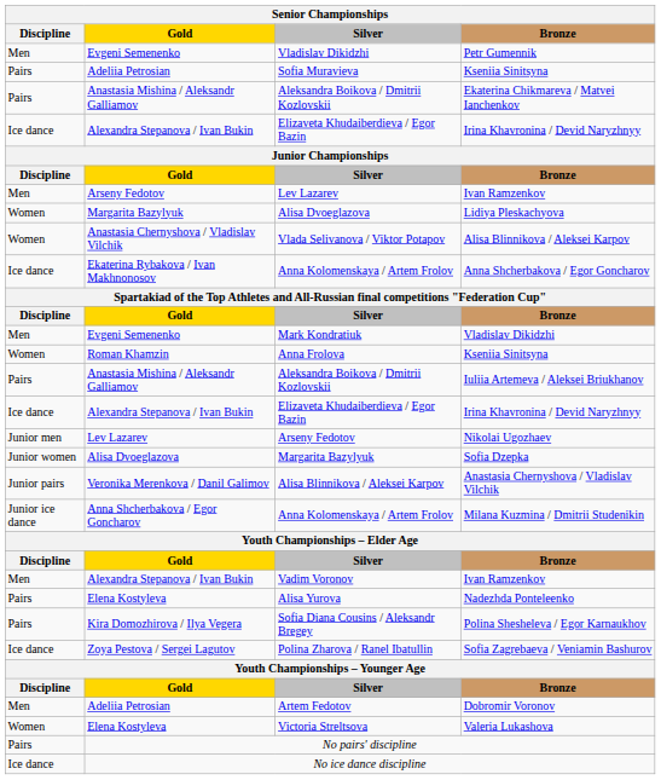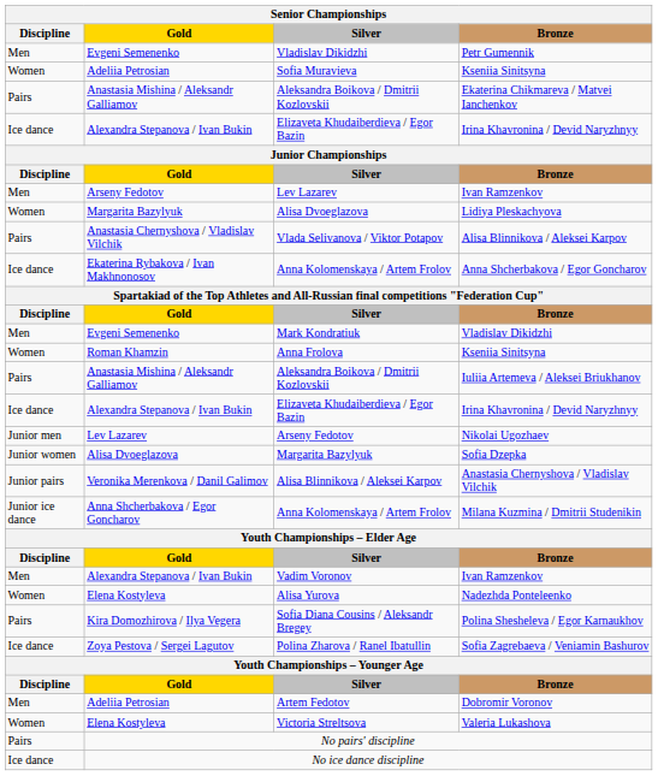 <table class="wikitable">
 <tr>
 <th colspan=4>Senior Championships</th>
 </tr>
 <tr>
 <th>Discipline</th>
 <td align=center bgcolor=gold><strong>Gold</strong></td>
 <td align=center bgcolor=silver><strong>Silver</strong></td>
 <td align=center bgcolor=cc9966><strong>Bronze</strong></td>
 </tr>
 <tr>
 <td>Men</td>
 <td><a href='#'>Evgeni Semenenko</a></td>
 <td><a href='#'>Vladislav Dikidzhi</a></td>
 <td><a href='#'>Petr Gumennik</a></td>
 </tr>
 <tr>
-<td>Pairs</td>
+<td>Women</td>
 <td><a href='#'>Adeliia Petrosian</a></td>
 <td><a href='#'>Sofia Muravieva</a></td>
 <td><a href='#'>Kseniia Sinitsyna</a></td>
 </tr>
 <tr>
 <td>Pairs</td>
 <td><a href='#'>Anastasia Mishina</a> / <a href='#'>Aleksandr Galliamov</a></td>
 <td><a href='#'>Aleksandra Boikova</a> / <a href='#'>Dmitrii Kozlovskii</a></td>
 <td><a href='#'>Ekaterina Chikmareva</a> / <a href='#'>Matvei Ianchenkov</a></td>
 </tr>
 <tr>
 <td>Ice dance</td>
 <td><a href='#'>Alexandra Stepanova</a> / <a href='#'>Ivan Bukin</a></td>
 <td><a href='#'>Elizaveta Khudaiberdieva</a> / <a href='#'>Egor Bazin</a></td>
 <td><a href='#'>Irina Khavronina</a> / <a href='#'>Devid Naryzhnyy</a></td>
 </tr>
 <tr>
 <th colspan=4>Junior Championships</th>
 </tr>
 <tr>
 <th>Discipline</th>
 <td align=center bgcolor=gold><strong>Gold</strong></td>
 <td align=center bgcolor=silver><strong>Silver</strong></td>
 <td align=center bgcolor=cc9966><strong>Bronze</strong></td>
 </tr>
 <tr>
 <td>Men</td>
 <td><a href='#'>Arseny Fedotov</a></td>
 <td><a href='#'>Lev Lazarev</a></td>
 <td><a href='#'>Ivan Ramzenkov</a></td>
 </tr>
 <tr>
 <td>Women</td>
 <td><a href='#'>Margarita Bazylyuk</a></td>
 <td><a href='#'>Alisa Dvoeglazova</a></td>
 <td><a href='#'>Lidiya Pleskachyova</a></td>
 </tr>
 <tr>
-<td>Women</td>
+<td>Pairs</td>
 <td><a href='#'>Anastasia Chernyshova</a> / <a href='#'>Vladislav Vilchik</a></td>
 <td><a href='#'>Vlada Selivanova</a> / <a href='#'>Viktor Potapov</a></td>
 <td><a href='#'>Alisa Blinnikova</a> / <a href='#'>Aleksei Karpov</a></td>
 </tr>
 <tr>
 <td>Ice dance</td>
 <td><a href='#'>Ekaterina Rybakova</a> / <a href='#'>Ivan Makhnonosov</a></td>
 <td><a href='#'>Anna Kolomenskaya</a> / <a href='#'>Artem Frolov</a></td>
 <td><a href='#'>Anna Shcherbakova</a> / <a href='#'>Egor Goncharov</a></td>
 </tr>
 <tr>
 <th colspan=4>Spartakiad of the Top Athletes and All-Russian final competitions "Federation Cup"</th>
 </tr>
 <tr>
 <th>Discipline</th>
 <td align=center bgcolor=gold><strong>Gold</strong></td>
 <td align=center bgcolor=silver><strong>Silver</strong></td>
 <td align=center bgcolor=cc9966><strong>Bronze</strong></td>
 </tr>
 <tr>
 <td>Men</td>
 <td><a href='#'>Evgeni Semenenko</a></td>
 <td><a href='#'>Mark Kondratiuk</a></td>
 <td><a href='#'>Vladislav Dikidzhi</a></td>
 </tr>
 <tr>
 <td>Women</td>
 <td><a href='#'>Roman Khamzin</a></td>
 <td><a href='#'>Anna Frolova</a></td>
 <td><a href='#'>Kseniia Sinitsyna</a></td>
 </tr>
 <tr>
 <td>Pairs</td>
 <td><a href='#'>Anastasia Mishina</a> / <a href='#'>Aleksandr Galliamov</a></td>
 <td><a href='#'>Aleksandra Boikova</a> / <a href='#'>Dmitrii Kozlovskii</a></td>
 <td><a href='#'>Iuliia Artemeva</a> / <a href='#'>Aleksei Briukhanov</a></td>
 </tr>
 <tr>
 <td>Ice dance</td>
 <td><a href='#'>Alexandra Stepanova</a> / <a href='#'>Ivan Bukin</a></td>
 <td><a href='#'>Elizaveta Khudaiberdieva</a> / <a href='#'>Egor Bazin</a></td>
 <td><a href='#'>Irina Khavronina</a> / <a href='#'>Devid Naryzhnyy</a></td>
 </tr>
 <tr>
 <td>Junior men</td>
 <td><a href='#'>Lev Lazarev</a></td>
 <td><a href='#'>Arseny Fedotov</a></td>
 <td><a href='#'>Nikolai Ugozhaev</a></td>
 </tr>
 <tr>
 <td>Junior women</td>
 <td><a href='#'>Alisa Dvoeglazova</a></td>
 <td><a href='#'>Margarita Bazylyuk</a></td>
 <td><a href='#'>Sofia Dzepka</a></td>
 </tr>
 <tr>
 <td>Junior pairs</td>
 <td><a href='#'>Veronika Merenkova</a> / <a href='#'>Danil Galimov</a></td>
 <td><a href='#'>Alisa Blinnikova</a> / <a href='#'>Aleksei Karpov</a></td>
 <td><a href='#'>Anastasia Chernyshova</a> / <a href='#'>Vladislav Vilchik</a></td>
 </tr>
 <tr>
 <td>Junior ice dance</td>
 <td><a href='#'>Anna Shcherbakova</a> / <a href='#'>Egor Goncharov</a></td>
 <td><a href='#'>Anna Kolomenskaya</a> / <a href='#'>Artem Frolov</a></td>
 <td><a href='#'>Milana Kuzmina</a> / <a href='#'>Dmitrii Studenikin</a></td>
 </tr>
 <tr>
 <th colspan=4>Youth Championships – Elder Age</th>
 </tr>
 <tr>
 <th>Discipline</th>
 <td align=center bgcolor=gold><strong>Gold</strong></td>
 <td align=center bgcolor=silver><strong>Silver</strong></td>
 <td align=center bgcolor=cc9966><strong>Bronze</strong></td>
 </tr>
 <tr>
 <td>Men</td>
 <td><a href='#'>Alexandra Stepanova</a> / <a href='#'>Ivan Bukin</a></td>
 <td><a href='#'>Vadim Voronov</a></td>
 <td><a href='#'>Ivan Ramzenkov</a></td>
 </tr>
 <tr>
-<td>Pairs</td>
+<td>Women</td>
 <td><a href='#'>Elena Kostyleva</a></td>
 <td><a href='#'>Alisa Yurova</a></td>
 <td><a href='#'>Nadezhda Ponteleenko</a></td>
 </tr>
 <tr>
 <td>Pairs</td>
 <td><a href='#'>Kira Domozhirova</a> / <a href='#'>Ilya Vegera</a></td>
 <td><a href='#'>Sofia Diana Cousins</a> / <a href='#'>Aleksandr Bregey</a></td>
 <td><a href='#'>Polina Shesheleva</a> / <a href='#'>Egor Karnaukhov</a></td>
 </tr>
 <tr>
 <td>Ice dance</td>
 <td><a href='#'>Zoya Pestova</a> / <a href='#'>Sergei Lagutov</a></td>
 <td><a href='#'>Polina Zharova</a> / <a href='#'>Ranel Ibatullin</a></td>
 <td><a href='#'>Sofia Zagrebaeva</a> / <a href='#'>Veniamin Bashurov</a></td>
 </tr>
 <tr>
 <th colspan=4>Youth Championships – Younger Age</th>
 </tr>
 <tr>
 <th>Discipline</th>
 <td align=center bgcolor=gold><strong>Gold</strong></td>
 <td align=center bgcolor=silver><strong>Silver</strong></td>
 <td align=center bgcolor=cc9966><strong>Bronze</strong></td>
 </tr>
 <tr>
 <td>Men</td>
 <td><a href='#'>Adeliia Petrosian</a></td>
 <td><a href='#'>Artem Fedotov</a></td>
 <td><a href='#'>Dobromir Voronov</a></td>
 </tr>
 <tr>
 <td>Women</td>
 <td><a href='#'>Elena Kostyleva</a></td>
 <td><a href='#'>Victoria Streltsova</a></td>
 <td><a href='#'>Valeria Lukashova</a></td>
 </tr>
 <tr>
 <td>Pairs</td>
 <td colspan=3 align=center><em>No pairs' discipline</em></td>
 </tr>
 <tr>
 <td>Ice dance</td>
 <td colspan=3 align=center><em>No ice dance discipline</em></td>
 </tr>
 </table>
